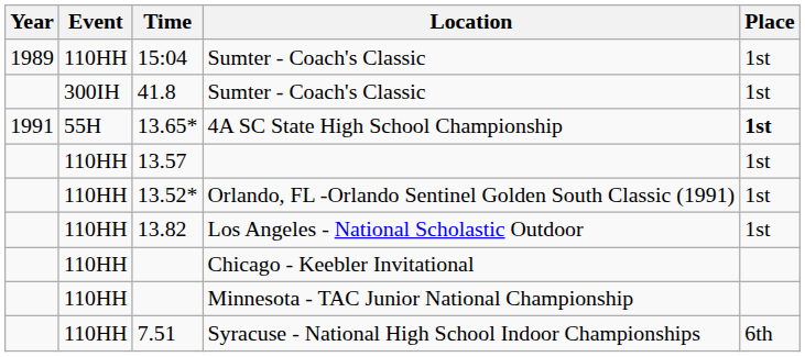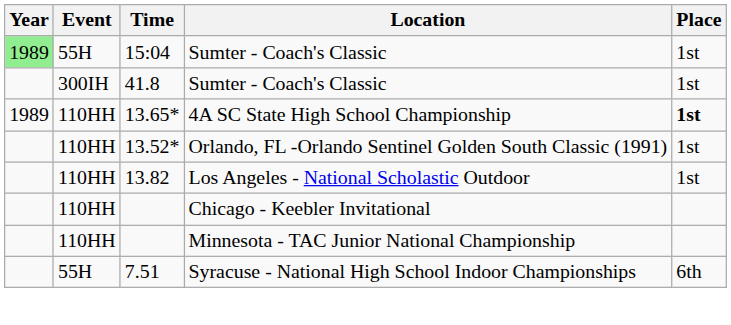 <table class="wikitable">
 <tr>
 <th>Year</th>
 <th>Event</th>
 <th>Time</th>
 <th>Location</th>
 <th>Place</th>
 </tr>
 <tr>
-<td>1989</td>
-<td>110HH</td>
+<td style="background: lightgreen;">1989</td>
+<td>55H</td>
 <td>15:04</td>
 <td>Sumter - Coach's Classic</td>
 <td>1st</td>
 </tr>
 <tr>
 <td></td>
 <td>300IH</td>
 <td>41.8</td>
 <td>Sumter - Coach's Classic</td>
 <td>1st</td>
 </tr>
 <tr>
-<td>1991</td>
-<td>55H</td>
+<td>1989</td>
+<td>110HH</td>
 <td>13.65*</td>
 <td>4A SC State High School Championship</td>
 <td><strong>1st</strong></td>
-</tr>
-<tr>
-<td></td>
-<td>110HH</td>
-<td>13.57</td>
-<td></td>
-<td>1st</td>
 </tr>
 <tr>
 <td></td>
 <td>110HH</td>
 <td>13.52*</td>
 <td>Orlando, FL -Orlando Sentinel Golden South Classic (1991)</td>
 <td>1st</td>
 </tr>
 <tr>
 <td></td>
 <td>110HH</td>
 <td>13.82</td>
 <td>Los Angeles - <a href='#'>National Scholastic</a> Outdoor</td>
 <td>1st</td>
 </tr>
 <tr>
 <td></td>
 <td>110HH</td>
 <td></td>
 <td>Chicago - Keebler Invitational</td>
 <td></td>
 </tr>
 <tr>
 <td></td>
 <td>110HH</td>
 <td></td>
 <td>Minnesota - TAC Junior National Championship</td>
 <td></td>
 </tr>
 <tr>
 <td></td>
-<td>110HH</td>
+<td>55H</td>
 <td>7.51</td>
 <td>Syracuse - National High School Indoor Championships</td>
 <td>6th</td>
 </tr>
 </table>
